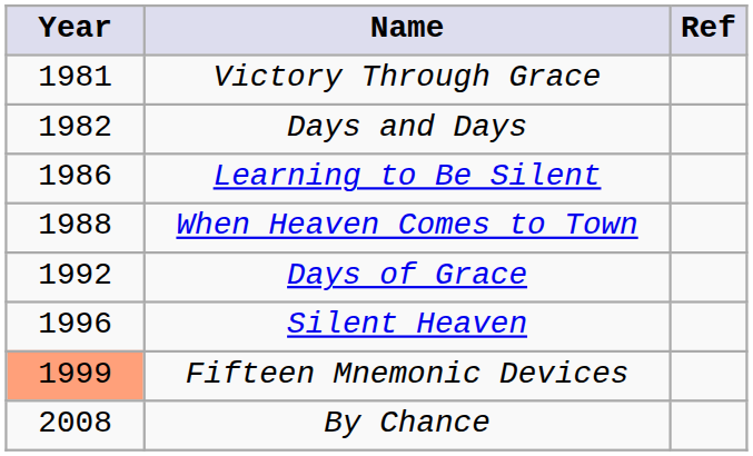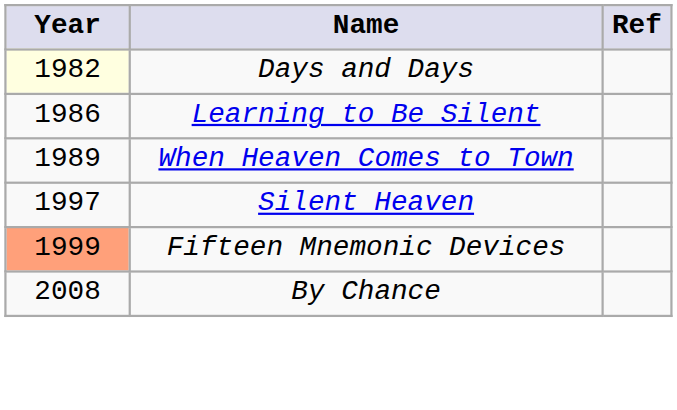 <table class="wikitable" style="font-size:96%; text-align:center; margin: 6px;">
 <tr>
 <th style="background:#dde; width:50px;">Year</th>
 <th style="background:#dde; width:207px;">Name</th>
 <th style="background:#dde; width:25px;">Ref</th>
 </tr>
 <tr>
-<td>1981</td>
-<td><em>Victory Through Grace</em></td>
-<td></td>
-</tr>
-<tr>
-<td>1982</td>
+<td style="background: lightyellow;">1982</td>
 <td><em>Days and Days</em></td>
 <td></td>
 </tr>
 <tr>
 <td>1986</td>
 <td><em><a href='#'>Learning to Be Silent</a></em></td>
 <td></td>
 </tr>
 <tr>
-<td>1988</td>
+<td>1989</td>
 <td><em><a href='#'>When Heaven Comes to Town</a></em></td>
 <td></td>
 </tr>
 <tr>
-<td>1992</td>
-<td><em><a href='#'>Days of Grace</a></em></td>
-<td></td>
-</tr>
-<tr>
-<td>1996</td>
+<td>1997</td>
 <td><em><a href='#'>Silent Heaven</a></em></td>
 <td></td>
 </tr>
 <tr>
 <td style="background: lightsalmon;">1999</td>
 <td><em>Fifteen Mnemonic Devices</em></td>
 <td></td>
 </tr>
 <tr>
 <td>2008</td>
 <td><em>By Chance</em></td>
 <td></td>
 </tr>
 </table>
